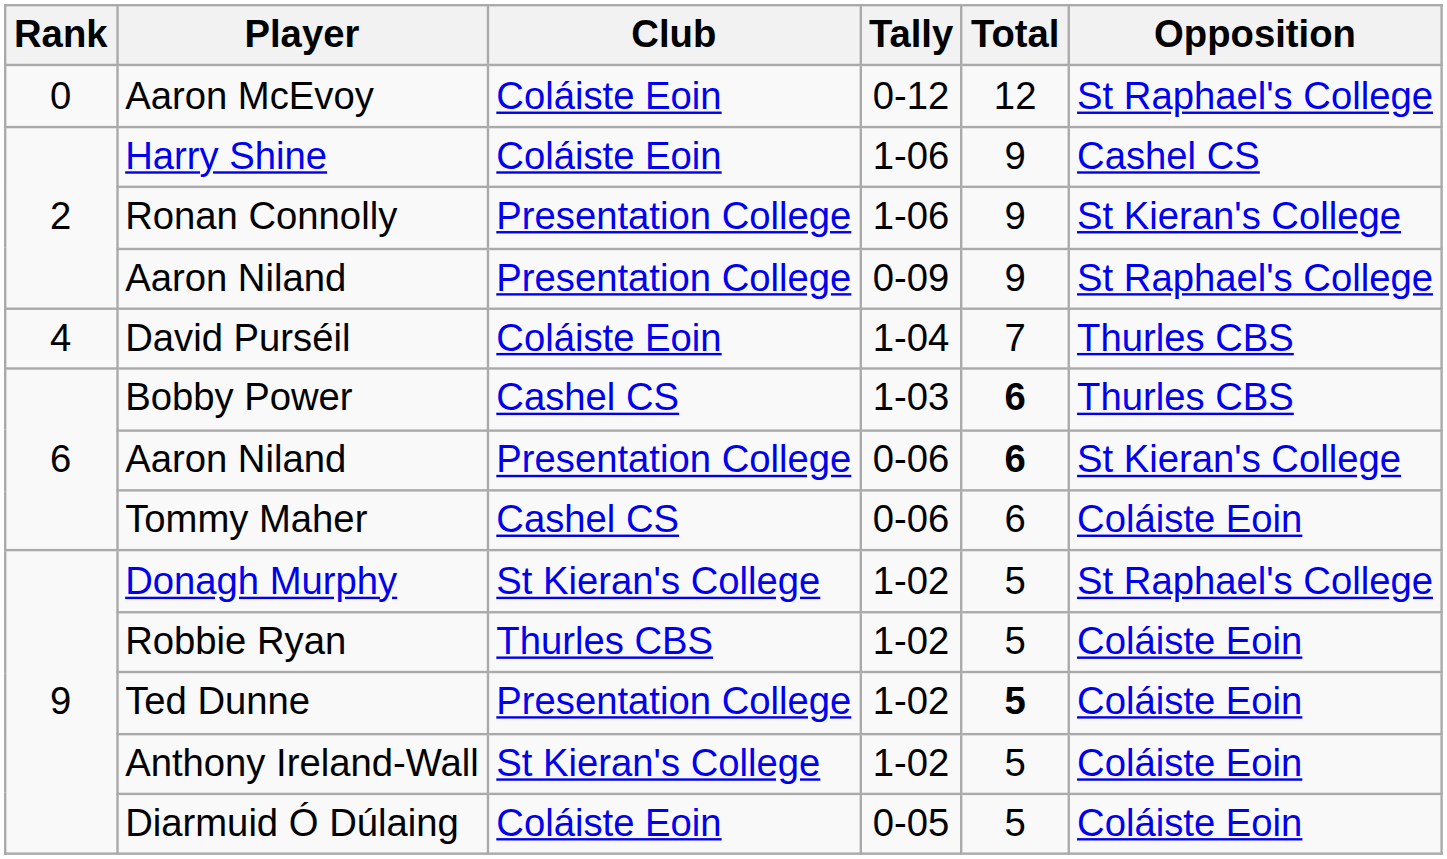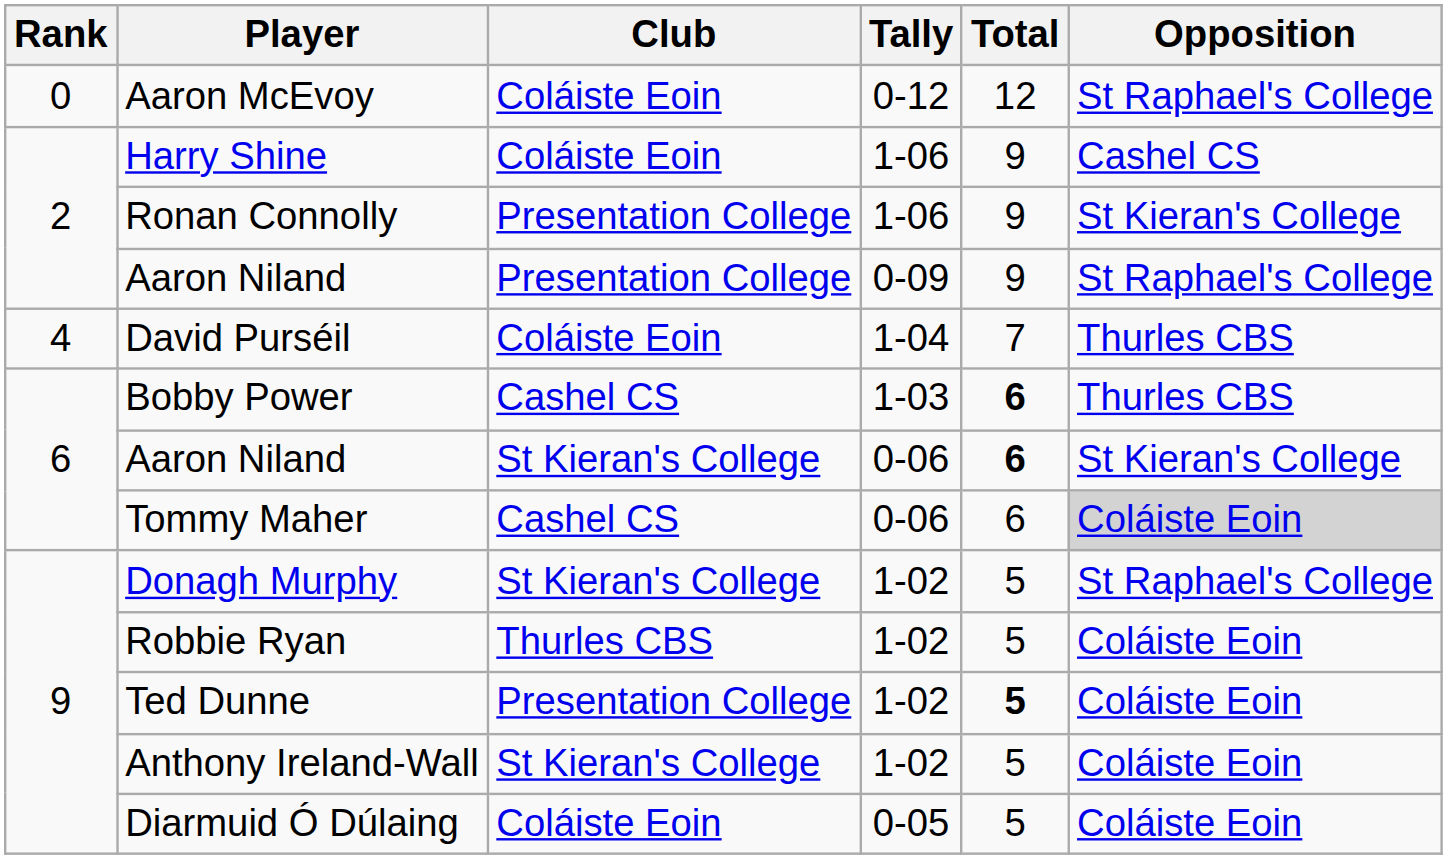 <table class="wikitable">
 <tr>
 <th>Rank</th>
 <th>Player</th>
 <th>Club</th>
 <th>Tally</th>
 <th>Total</th>
 <th>Opposition</th>
 </tr>
 <tr>
 <td rowspan="1" style="text-align:center;">0</td>
 <td>Aaron McEvoy</td>
 <td><a href='#'>Coláiste Eoin</a></td>
 <td align=center>0-12</td>
 <td align=center>12</td>
 <td><a href='#'>St Raphael's College</a></td>
 </tr>
 <tr>
 <td rowspan="3" style="text-align:center;">2</td>
 <td><a href='#'>Harry Shine</a></td>
 <td><a href='#'>Coláiste Eoin</a></td>
 <td align=center>1-06</td>
 <td align=center>9</td>
 <td><a href='#'>Cashel CS</a></td>
 </tr>
 <tr>
 <td>Ronan Connolly</td>
 <td><a href='#'>Presentation College</a></td>
 <td align=center>1-06</td>
 <td align=center>9</td>
 <td><a href='#'>St Kieran's College</a></td>
 </tr>
 <tr>
 <td>Aaron Niland</td>
 <td><a href='#'>Presentation College</a></td>
 <td align=center>0-09</td>
 <td align=center>9</td>
 <td><a href='#'>St Raphael's College</a></td>
 </tr>
 <tr>
 <td rowspan="1" style="text-align:center;">4</td>
 <td>David Purséil</td>
 <td><a href='#'>Coláiste Eoin</a></td>
 <td align=center>1-04</td>
 <td align=center>7</td>
 <td><a href='#'>Thurles CBS</a></td>
 </tr>
 <tr>
 <td rowspan="3" style="text-align:center;">6</td>
 <td>Bobby Power</td>
 <td><a href='#'>Cashel CS</a></td>
 <td align=center>1-03</td>
 <td align=center><strong>6</strong></td>
 <td><a href='#'>Thurles CBS</a></td>
 </tr>
 <tr>
 <td>Aaron Niland</td>
-<td><a href='#'>Presentation College</a></td>
+<td><a href='#'>St Kieran's College</a></td>
 <td align=center>0-06</td>
 <td align=center><strong>6</strong></td>
 <td><a href='#'>St Kieran's College</a></td>
 </tr>
 <tr>
 <td>Tommy Maher</td>
 <td><a href='#'>Cashel CS</a></td>
 <td align=center>0-06</td>
 <td align=center>6</td>
-<td><a href='#'>Coláiste Eoin</a></td>
+<td style="background: lightgrey;"><a href='#'>Coláiste Eoin</a></td>
 </tr>
 <tr>
 <td rowspan="5" style="text-align:center;">9</td>
 <td><a href='#'>Donagh Murphy</a></td>
 <td><a href='#'>St Kieran's College</a></td>
 <td align=center>1-02</td>
 <td align=center>5</td>
 <td><a href='#'>St Raphael's College</a></td>
 </tr>
 <tr>
 <td>Robbie Ryan</td>
 <td><a href='#'>Thurles CBS</a></td>
 <td align=center>1-02</td>
 <td align=center>5</td>
 <td><a href='#'>Coláiste Eoin</a></td>
 </tr>
 <tr>
 <td>Ted Dunne</td>
 <td><a href='#'>Presentation College</a></td>
 <td align=center>1-02</td>
 <td align=center><strong>5</strong></td>
 <td><a href='#'>Coláiste Eoin</a></td>
 </tr>
 <tr>
 <td>Anthony Ireland-Wall</td>
 <td><a href='#'>St Kieran's College</a></td>
 <td align=center>1-02</td>
 <td align=center>5</td>
 <td><a href='#'>Coláiste Eoin</a></td>
 </tr>
 <tr>
 <td>Diarmuid Ó Dúlaing</td>
 <td><a href='#'>Coláiste Eoin</a></td>
 <td align=center>0-05</td>
 <td align=center>5</td>
 <td><a href='#'>Coláiste Eoin</a></td>
 </tr>
 </table>
